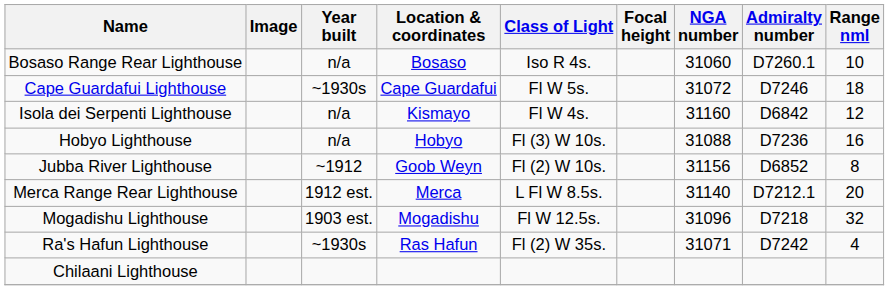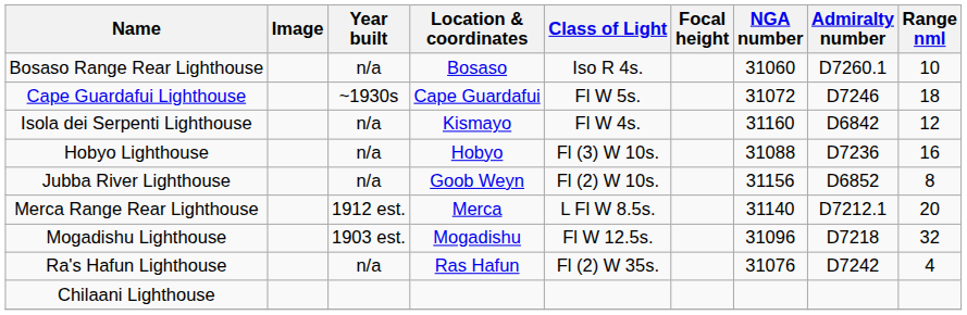 <table class="wikitable sortable" style="margin:auto;text-align:center">
 <tr>
 <th>Name</th>
 <th>Image</th>
 <th>Year<br>built</th>
 <th>Location &<br> coordinates</th>
 <th><a href='#'>Class of Light</a></th>
 <th>Focal<br>height</th>
 <th><a href='#'>NGA</a><br>number</th>
 <th><a href='#'>Admiralty</a><br>number</th>
 <th>Range<br><a href='#'>nml</a></th>
 </tr>
 <tr>
 <td>Bosaso Range Rear Lighthouse</td>
 <td></td>
 <td>n/a</td>
 <td><a href='#'>Bosaso</a><br></td>
 <td>Iso R 4s.</td>
 <td></td>
 <td>31060</td>
 <td>D7260.1</td>
 <td>10</td>
 </tr>
 <tr>
 <td><a href='#'>Cape Guardafui Lighthouse</a></td>
 <td></td>
 <td>~1930s</td>
 <td><a href='#'>Cape Guardafui</a><br> </td>
 <td>Fl W 5s.</td>
 <td></td>
 <td>31072</td>
 <td>D7246</td>
 <td>18</td>
 </tr>
 <tr>
 <td>Isola dei Serpenti Lighthouse</td>
 <td></td>
 <td>n/a</td>
 <td><a href='#'>Kismayo</a><br> </td>
 <td>Fl W 4s.</td>
 <td></td>
 <td>31160</td>
 <td>D6842</td>
 <td>12</td>
 </tr>
 <tr>
 <td>Hobyo Lighthouse</td>
 <td></td>
 <td>n/a</td>
 <td><a href='#'>Hobyo</a><br> </td>
 <td>Fl (3) W 10s.</td>
 <td></td>
 <td>31088</td>
 <td>D7236</td>
 <td>16</td>
 </tr>
 <tr>
 <td>Jubba River Lighthouse</td>
 <td></td>
-<td>~1912</td>
+<td>n/a</td>
 <td><a href='#'>Goob Weyn</a><br> </td>
 <td>Fl (2) W 10s.</td>
 <td></td>
 <td>31156</td>
 <td>D6852</td>
 <td>8</td>
 </tr>
 <tr>
 <td>Merca Range Rear Lighthouse</td>
 <td></td>
 <td>1912 est.</td>
 <td><a href='#'>Merca</a><br> </td>
 <td>L Fl W 8.5s.</td>
 <td></td>
 <td>31140</td>
 <td>D7212.1</td>
 <td>20</td>
 </tr>
 <tr>
 <td>Mogadishu Lighthouse</td>
 <td></td>
 <td>1903 est.</td>
 <td><a href='#'>Mogadishu</a><br> </td>
 <td>Fl W 12.5s.</td>
 <td></td>
 <td>31096</td>
 <td>D7218</td>
 <td>32</td>
 </tr>
 <tr>
 <td>Ra's Hafun Lighthouse</td>
 <td></td>
-<td>~1930s</td>
+<td>n/a</td>
 <td><a href='#'>Ras Hafun</a><br> </td>
 <td>Fl (2) W 35s.</td>
 <td></td>
-<td>31071</td>
+<td>31076</td>
 <td>D7242</td>
 <td>4</td>
 </tr>
 <tr>
 <td>Chilaani Lighthouse</td>
 <td></td>
 <td></td>
 <td></td>
 <td></td>
 <td></td>
 <td></td>
 <td></td>
 <td></td>
 </tr>
 <tr>
 </tr>
 </table>
